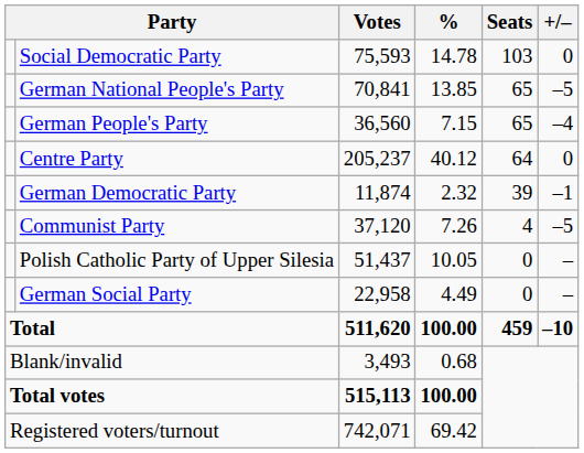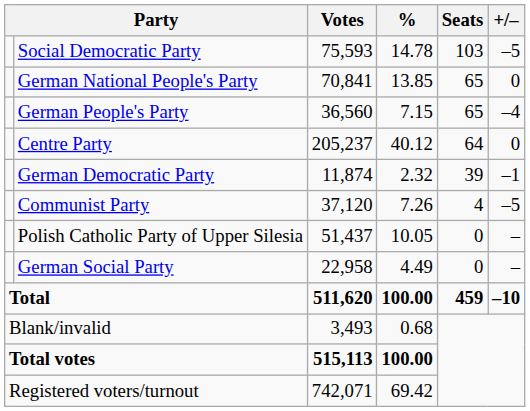 <table class=wikitable style="font-size:90%; text-align:right;">
 <tr>
 <th colspan=2>Party</th>
 <th>Votes</th>
 <th>%</th>
 <th>Seats</th>
 <th>+/–</th>
 </tr>
 <tr>
 <td bgcolor=></td>
 <td align=left><a href='#'>Social Democratic Party</a></td>
 <td>75,593</td>
 <td>14.78</td>
 <td>103</td>
-<td>0</td>
+<td>–5</td>
 </tr>
 <tr>
 <td bgcolor=></td>
 <td align=left><a href='#'>German National People's Party</a></td>
 <td>70,841</td>
 <td>13.85</td>
 <td>65</td>
-<td>–5</td>
+<td>0</td>
 </tr>
 <tr>
 <td bgcolor=></td>
 <td align=left><a href='#'>German People's Party</a></td>
 <td>36,560</td>
 <td>7.15</td>
 <td>65</td>
 <td>–4</td>
 </tr>
 <tr>
 <td bgcolor=></td>
 <td align=left><a href='#'>Centre Party</a></td>
 <td>205,237</td>
 <td>40.12</td>
 <td>64</td>
 <td>0</td>
 </tr>
 <tr>
 <td bgcolor=></td>
 <td align=left><a href='#'>German Democratic Party</a></td>
 <td>11,874</td>
 <td>2.32</td>
 <td>39</td>
 <td>–1</td>
 </tr>
 <tr>
 <td bgcolor=></td>
 <td align=left><a href='#'>Communist Party</a></td>
 <td>37,120</td>
 <td>7.26</td>
 <td>4</td>
 <td>–5</td>
 </tr>
 <tr>
 <td></td>
 <td align=left>Polish Catholic Party of Upper Silesia</td>
 <td>51,437</td>
 <td>10.05</td>
 <td>0</td>
 <td>–</td>
 </tr>
 <tr>
 <td bgcolor=></td>
 <td align=left><a href='#'>German Social Party</a></td>
 <td>22,958</td>
 <td>4.49</td>
 <td>0</td>
 <td>–</td>
 </tr>
 <tr>
 <td align=left colspan=2><strong>Total</strong></td>
 <td><strong>511,620</strong></td>
 <td><strong>100.00</strong></td>
 <td><strong>459</strong></td>
 <td><strong>–10</strong></td>
 </tr>
 <tr>
 <td align=left colspan=2>Blank/invalid</td>
 <td>3,493</td>
 <td>0.68</td>
 <td rowspan=3 colspan=2></td>
 </tr>
 <tr>
 <td align=left colspan=2><strong>Total votes</strong></td>
 <td><strong>515,113</strong></td>
 <td><strong>100.00</strong></td>
 </tr>
 <tr>
 <td align=left colspan=2>Registered voters/turnout</td>
 <td>742,071</td>
 <td>69.42</td>
 </tr>
 </table>
